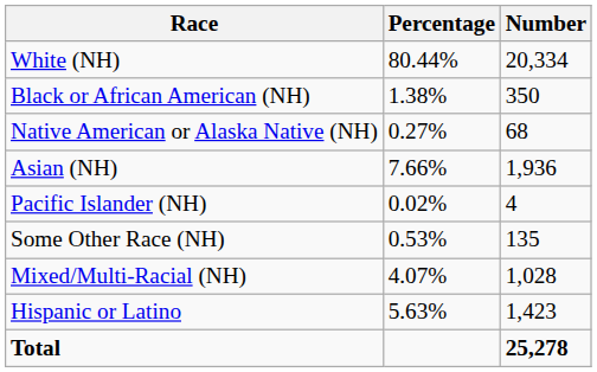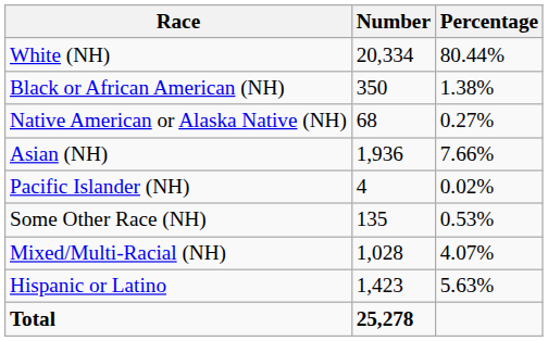 <table class="wikitable">
 <tr>
 <th>Race</th>
+<th>Number</th>
 <th>Percentage</th>
-<th>Number</th>
 </tr>
 <tr>
 <td><a href='#'>White</a> (NH)</td>
+<td>20,334</td>
 <td>80.44%</td>
-<td>20,334</td>
 </tr>
 <tr>
 <td><a href='#'>Black or African American</a> (NH)</td>
+<td>350</td>
 <td>1.38%</td>
-<td>350</td>
 </tr>
 <tr>
 <td><a href='#'>Native American</a> or <a href='#'>Alaska Native</a> (NH)</td>
+<td>68</td>
 <td>0.27%</td>
-<td>68</td>
 </tr>
 <tr>
 <td><a href='#'>Asian</a> (NH)</td>
+<td>1,936</td>
 <td>7.66%</td>
-<td>1,936</td>
 </tr>
 <tr>
 <td><a href='#'>Pacific Islander</a> (NH)</td>
+<td>4</td>
 <td>0.02%</td>
-<td>4</td>
 </tr>
 <tr>
 <td>Some Other Race (NH)</td>
+<td>135</td>
 <td>0.53%</td>
-<td>135</td>
 </tr>
 <tr>
 <td><a href='#'>Mixed/Multi-Racial</a> (NH)</td>
+<td>1,028</td>
 <td>4.07%</td>
-<td>1,028</td>
 </tr>
 <tr>
 <td><a href='#'>Hispanic or Latino</a></td>
+<td>1,423</td>
 <td>5.63%</td>
-<td>1,423</td>
 </tr>
 <tr>
 <td><strong>Total</strong></td>
+<td><strong>25,278</strong></td>
 <td></td>
-<td><strong>25,278</strong></td>
 </tr>
 </table>
